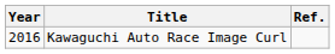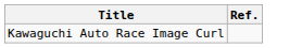 <table class="wikitable">
 <tr>
-<th>Year</th>
 <th>Title</th>
 <th>Ref.</th>
 </tr>
 <tr>
-<td>2016</td>
 <td>Kawaguchi Auto Race Image Curl</td>
 <td></td>
 </tr>
 </table>
